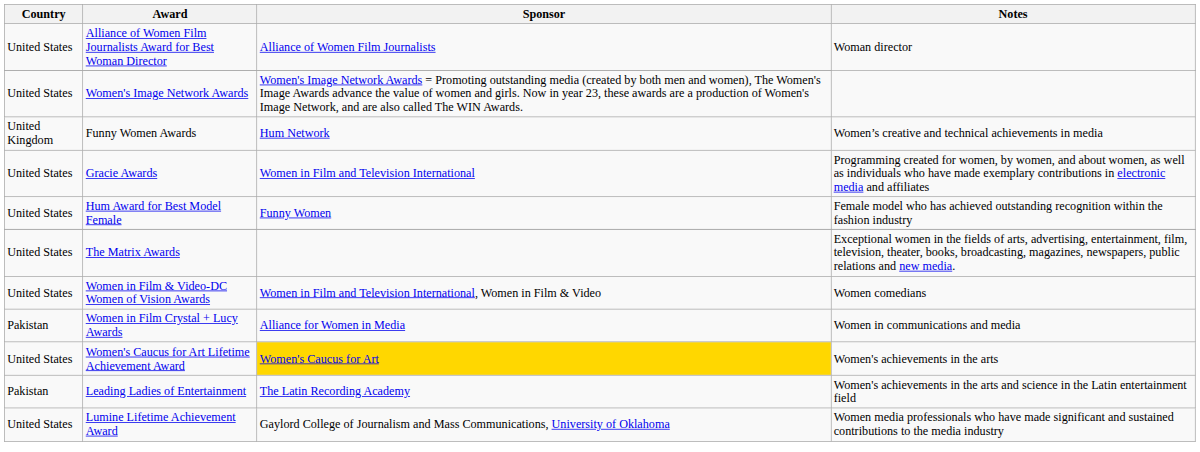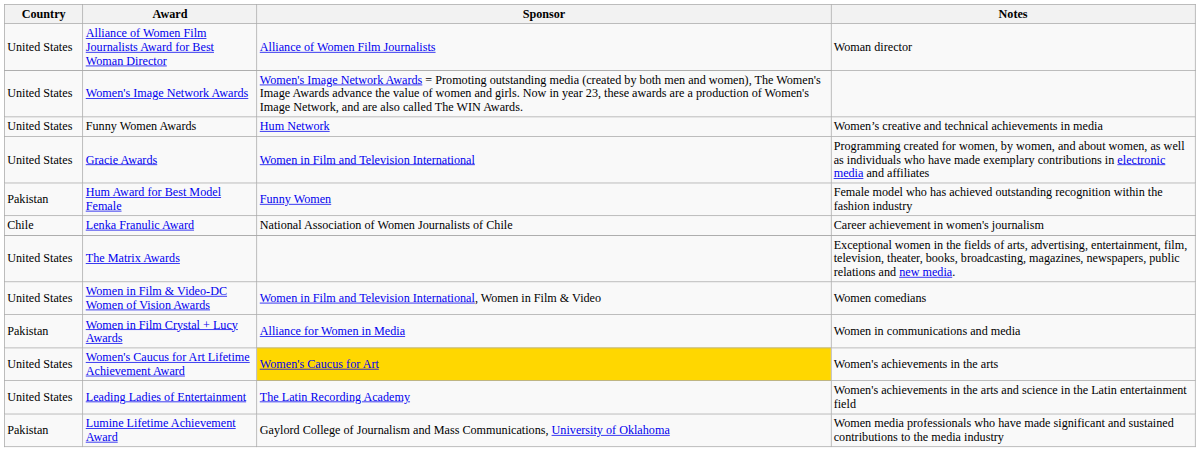 <table Class="wikitable sortable">
 <tr>
 <th style="width:6em;">Country</th>
 <th>Award</th>
 <th>Sponsor</th>
 <th>Notes</th>
 </tr>
 <tr>
 <td>United States</td>
 <td><a href='#'>Alliance of Women Film Journalists Award for Best Woman Director</a></td>
 <td><a href='#'>Alliance of Women Film Journalists</a></td>
 <td>Woman director</td>
 </tr>
 <tr>
 </tr>
 <tr>
 <td>United States</td>
 <td><a href='#'>Women's Image Network Awards</a></td>
 <td><a href='#'>Women's Image Network Awards</a> = Promoting outstanding media (created by both men and women), The Women's Image Awards advance the value of women and girls. Now in year 23, these awards are a production of Women's Image Network, and are also called The WIN Awards.</td>
 </tr>
 <tr>
-<td>United Kingdom</td>
+<td>United States</td>
 <td>Funny Women Awards</td>
 <td><a href='#'>Hum Network</a></td>
 <td>Women’s creative and technical achievements in media</td>
 </tr>
 <tr>
 <td>United States</td>
 <td><a href='#'>Gracie Awards</a></td>
 <td><a href='#'>Women in Film and Television International</a></td>
 <td>Programming created for women, by women, and about women, as well as individuals who have made exemplary contributions in <a href='#'>electronic media</a> and affiliates</td>
 </tr>
 <tr>
-<td>United States</td>
+<td>Pakistan</td>
 <td><a href='#'>Hum Award for Best Model Female</a></td>
 <td><a href='#'>Funny Women</a></td>
 <td>Female model who has achieved outstanding recognition within the fashion industry</td>
+</tr>
+<tr>
+<td>Chile</td>
+<td><a href='#'>Lenka Franulic Award</a></td>
+<td>National Association of Women Journalists of Chile</td>
+<td>Career achievement in women's journalism</td>
 </tr>
 <tr>
 </tr>
 <tr>
 <td>United States</td>
 <td><a href='#'>The Matrix Awards</a></td>
 <td></td>
 <td>Exceptional women in the fields of arts, advertising, entertainment, film, television, theater, books, broadcasting, magazines, newspapers, public relations and <a href='#'>new media</a>.</td>
 </tr>
 <tr>
 <td>United States</td>
 <td><a href='#'>Women in Film & Video-DC Women of Vision Awards</a></td>
 <td><a href='#'>Women in Film and Television International</a>, Women in Film & Video</td>
 <td>Women comedians</td>
 </tr>
 <tr>
 <td>Pakistan</td>
 <td><a href='#'>Women in Film Crystal + Lucy Awards</a></td>
 <td><a href='#'>Alliance for Women in Media</a></td>
 <td>Women in communications and media</td>
 </tr>
 <tr>
 <td>United States</td>
 <td><a href='#'>Women's Caucus for Art Lifetime Achievement Award</a></td>
 <td style="background: gold;"><a href='#'>Women's Caucus for Art</a></td>
 <td>Women's achievements in the arts</td>
 </tr>
 <tr>
-<td>Pakistan</td>
+<td>United States</td>
 <td><a href='#'>Leading Ladies of Entertainment</a></td>
 <td><a href='#'>The Latin Recording Academy</a></td>
 <td>Women's achievements in the arts and science in the Latin entertainment field</td>
 </tr>
 <tr>
-<td>United States</td>
+<td>Pakistan</td>
 <td><a href='#'>Lumine Lifetime Achievement Award</a></td>
 <td>Gaylord College of Journalism and Mass Communications, <a href='#'>University of Oklahoma</a></td>
 <td>Women media professionals who have made significant and sustained contributions to the media industry</td>
 </tr>
 </table>
